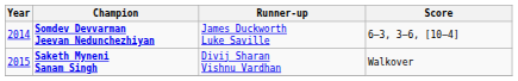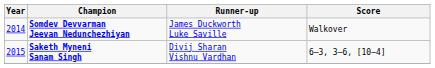 <table class="wikitable" style="font-size:90%">
 <tr>
 <th>Year</th>
 <th width="200">Champion</th>
 <th width="200">Runner-up</th>
 <th width="175">Score</th>
 </tr>
 <tr>
 <td><a href='#'>2014</a></td>
 <td> <strong><a href='#'>Somdev Devvarman</a></strong><br> <strong><a href='#'>Jeevan Nedunchezhiyan</a></strong></td>
 <td> <a href='#'>James Duckworth</a><br> <a href='#'>Luke Saville</a></td>
-<td>6–3, 3–6, [10–4]</td>
+<td>Walkover</td>
 </tr>
 <tr>
 <td><a href='#'>2015</a></td>
 <td> <strong><a href='#'>Saketh Myneni</a></strong><br> <strong><a href='#'>Sanam Singh</a></strong></td>
 <td> <a href='#'>Divij Sharan</a><br> <a href='#'>Vishnu Vardhan</a></td>
-<td>Walkover</td>
+<td>6–3, 3–6, [10–4]</td>
 </tr>
 <tr>
 </tr>
 </table>
